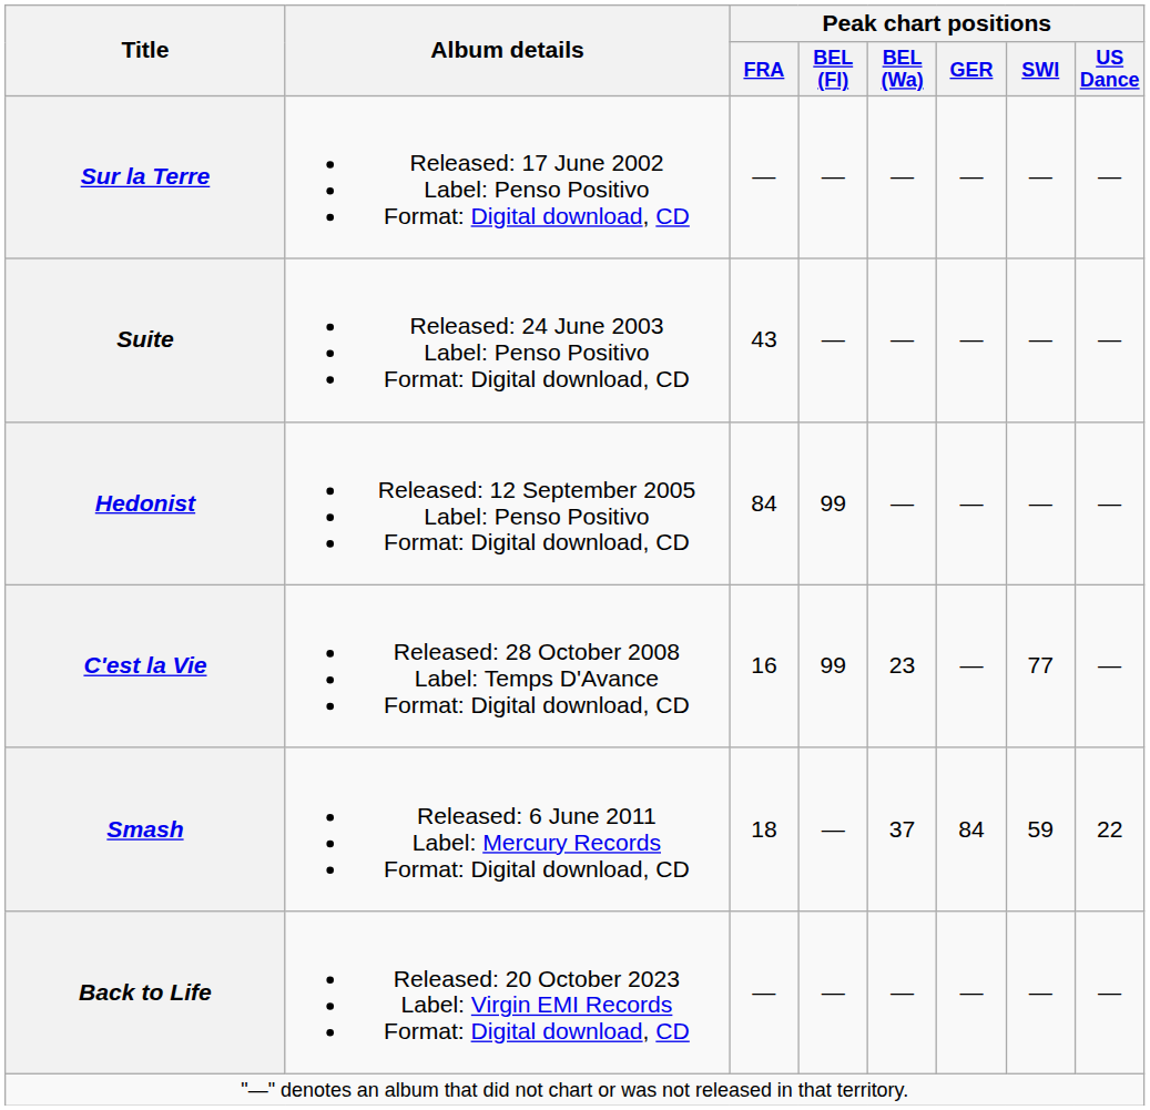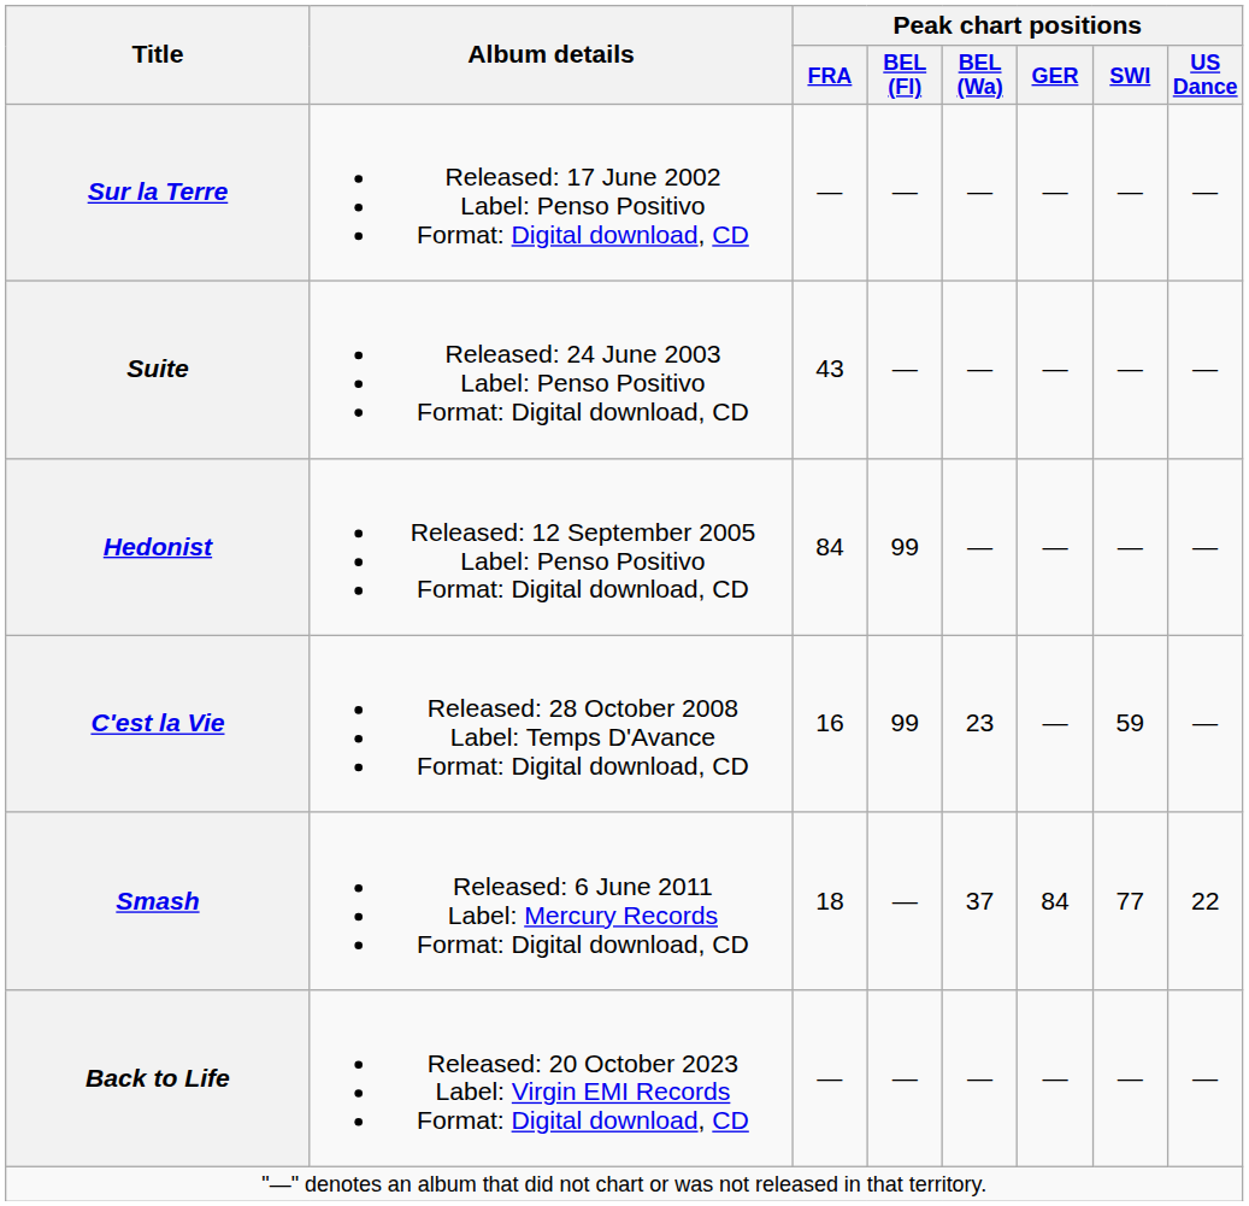 <table class="wikitable plainrowheaders" style="text-align:center;">
 <tr>
 <th scope="col" rowspan="2" style="width:11.5em;">Title</th>
 <th scope="col" rowspan="2" style="width:18.5em;">Album details</th>
 <th scope="col" colspan="6">Peak chart positions</th>
 </tr>
 <tr>
 <th scope="col" style="width:3em;font-size:85%;"><a href='#'>FRA</a><br></th>
 <th scope="col" style="width:3em;font-size:85%;"><a href='#'>BEL (Fl)</a><br></th>
 <th scope="col" style="width:3em;font-size:85%;"><a href='#'>BEL (Wa)</a></th>
 <th scope="col" style="width:3em;font-size:85%;"><a href='#'>GER</a><br></th>
 <th scope="col" style="width:3em;font-size:85%;"><a href='#'>SWI</a><br></th>
 <th scope="col" style="width:3em;font-size:85%;"><a href='#'>US Dance</a></th>
 </tr>
 <tr>
 <th scope="row"><em><a href='#'>Sur la Terre</a></em></th>
 <td><br><ul><li>Released: 17 June 2002</li><li>Label: Penso Positivo</li><li>Format: <a href='#'>Digital download</a>, <a href='#'>CD</a></li></ul></td>
 <td>—</td>
 <td>—</td>
 <td>—</td>
 <td>—</td>
 <td>—</td>
 <td>—</td>
 </tr>
 <tr>
 <th scope="row"><em>Suite</em></th>
 <td><br><ul><li>Released: 24 June 2003</li><li>Label: Penso Positivo</li><li>Format: Digital download, CD</li></ul></td>
 <td>43</td>
 <td>—</td>
 <td>—</td>
 <td>—</td>
 <td>—</td>
 <td>—</td>
 </tr>
 <tr>
 <th scope="row"><em><a href='#'>Hedonist</a></em></th>
 <td><br><ul><li>Released: 12 September 2005</li><li>Label: Penso Positivo</li><li>Format: Digital download, CD</li></ul></td>
 <td>84</td>
 <td>99</td>
 <td>—</td>
 <td>—</td>
 <td>—</td>
 <td>—</td>
 </tr>
 <tr>
 <th scope="row"><em><a href='#'>C'est la Vie</a></em></th>
 <td><br><ul><li>Released: 28 October 2008</li><li>Label: Temps D'Avance</li><li>Format: Digital download, CD</li></ul></td>
 <td>16</td>
 <td>99</td>
 <td>23</td>
 <td>—</td>
-<td>77</td>
+<td>59</td>
 <td>—</td>
 </tr>
 <tr>
 <th scope="row"><em><a href='#'>Smash</a></em></th>
 <td><br><ul><li>Released: 6 June 2011</li><li>Label: <a href='#'>Mercury Records</a></li><li>Format: Digital download, CD</li></ul></td>
 <td>18</td>
 <td>—</td>
 <td>37</td>
 <td>84</td>
-<td>59</td>
+<td>77</td>
 <td>22</td>
 </tr>
 <tr>
 <th scope="row"><em>Back to Life</em></th>
 <td><br><ul><li>Released: 20 October 2023</li><li>Label: <a href='#'>Virgin EMI Records</a></li><li>Format: <a href='#'>Digital download</a>, <a href='#'>CD</a></li></ul></td>
 <td>—</td>
 <td>—</td>
 <td>—</td>
 <td>—</td>
 <td>—</td>
 <td>—</td>
 </tr>
 <tr>
 <td colspan="22" style="font-size:85%">"—" denotes an album that did not chart or was not released in that territory.</td>
 </tr>
 </table>
